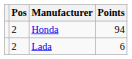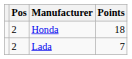 <table class="wikitable" style="font-size: 95%;">
 <tr>
 <th></th>
 <th>Pos</th>
 <th>Manufacturer</th>
 <th>Points</th>
 </tr>
 <tr>
 <td align="left"></td>
 <td>2</td>
 <td> <a href='#'>Honda</a></td>
-<td align="right">94</td>
+<td align="right">18</td>
 </tr>
 <tr>
 <td align="left"></td>
 <td>2</td>
 <td> <a href='#'>Lada</a></td>
-<td align="right">6</td>
+<td align="right">7</td>
 </tr>
 </table>
